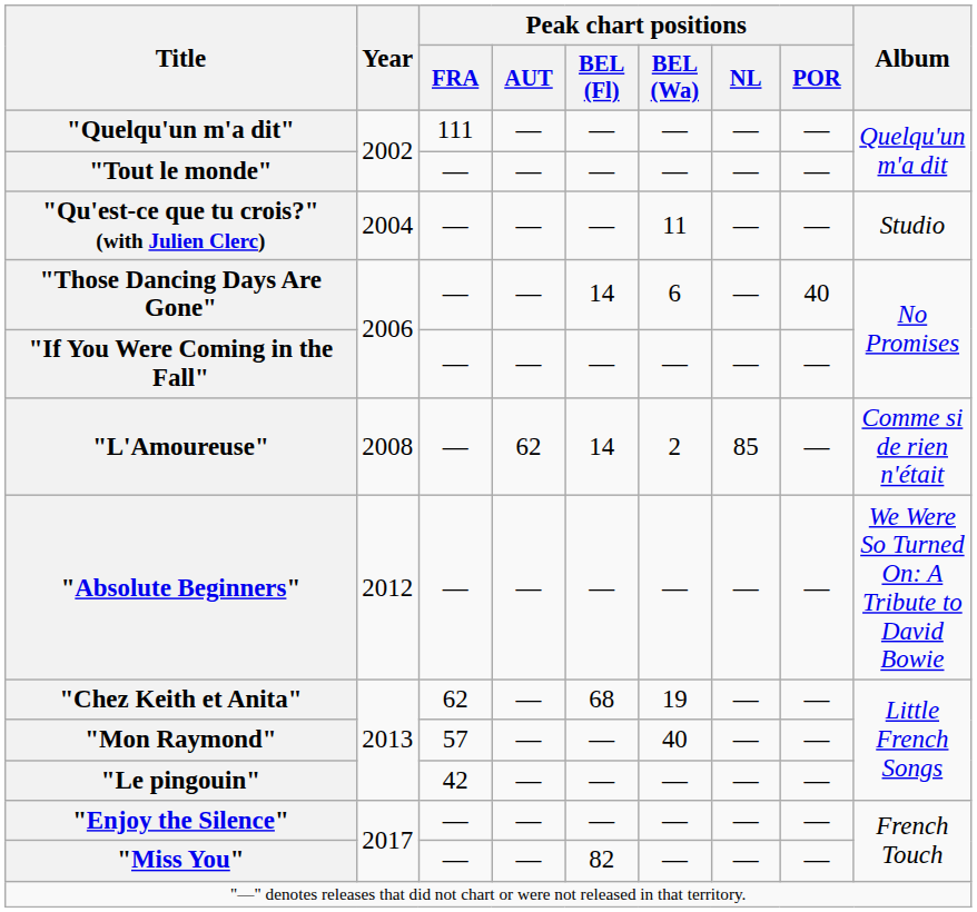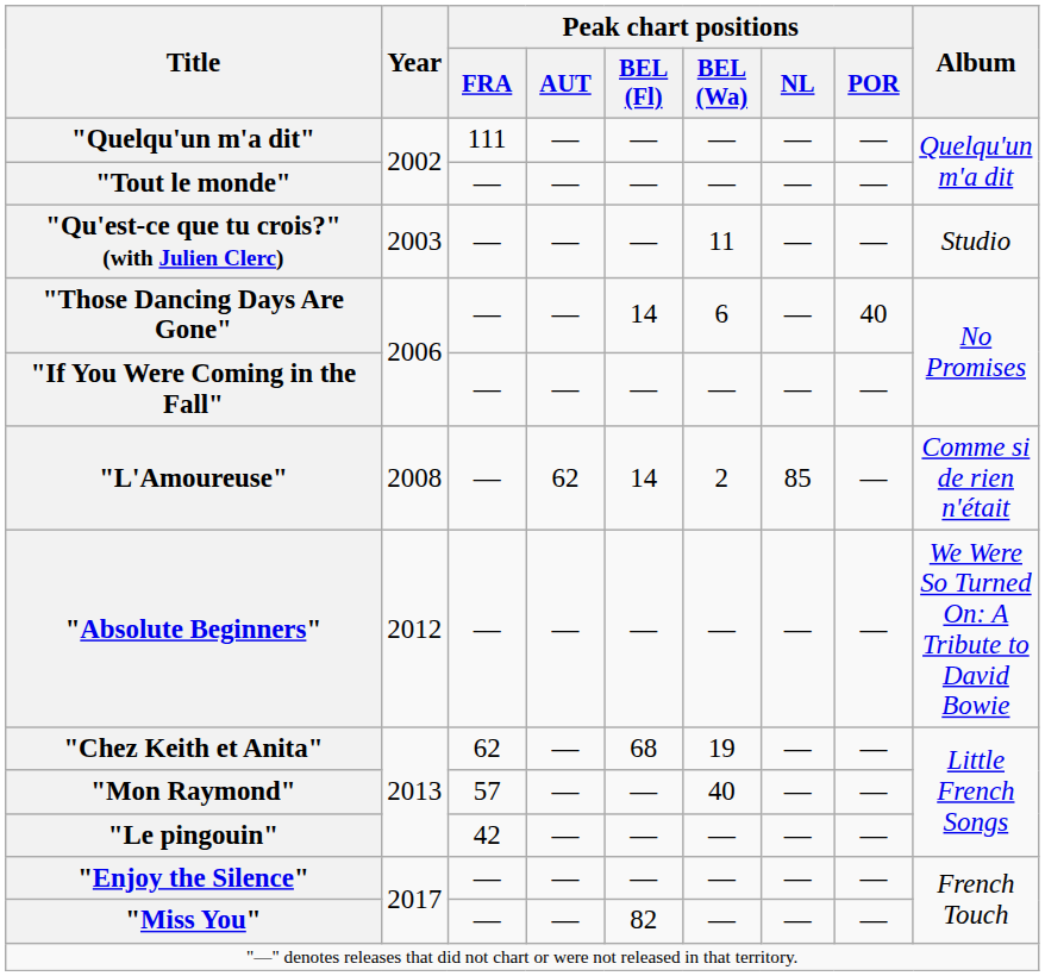 <table class="wikitable plainrowheaders" style="text-align:center;">
 <tr>
 <th scope="col" rowspan="2" style="width:16em;">Title</th>
 <th scope="col" rowspan="2">Year</th>
 <th scope="col" colspan="6">Peak chart positions</th>
 <th scope="col" rowspan="2">Album</th>
 </tr>
 <tr>
 <th scope="col" style="width:3em;font-size:90%;"><a href='#'>FRA</a><br></th>
 <th scope="col" style="width:3em;font-size:90%;"><a href='#'>AUT</a><br></th>
 <th scope="col" style="width:3em;font-size:90%;"><a href='#'>BEL <br>(Fl)</a><br></th>
 <th scope="col" style="width:3em;font-size:90%;"><a href='#'>BEL <br>(Wa)</a><br></th>
 <th scope="col" style="width:3em;font-size:90%;"><a href='#'>NL</a><br></th>
 <th scope="col" style="width:3em;font-size:90%;"><a href='#'>POR</a><br></th>
 </tr>
 <tr>
 <th scope="row">"Quelqu'un m'a dit"</th>
 <td rowspan="2">2002</td>
 <td>111</td>
 <td>—</td>
 <td>—</td>
 <td>—</td>
 <td>—</td>
 <td>—</td>
 <td rowspan="2"><em><a href='#'>Quelqu'un m'a dit</a></em></td>
 </tr>
 <tr>
 <th scope="row">"Tout le monde"</th>
 <td>—</td>
 <td>—</td>
 <td>—</td>
 <td>—</td>
 <td>—</td>
 <td>—</td>
 </tr>
 <tr>
 <th scope="row">"Qu'est-ce que tu crois?"<br><small>(with <a href='#'>Julien Clerc</a>)</small></th>
-<td>2004</td>
+<td>2003</td>
 <td>—</td>
 <td>—</td>
 <td>—</td>
 <td>11</td>
 <td>—</td>
 <td>—</td>
 <td><em>Studio</em></td>
 </tr>
 <tr>
 <th scope="row">"Those Dancing Days Are Gone"</th>
 <td rowspan="2">2006</td>
 <td>—</td>
 <td>—</td>
 <td>14</td>
 <td>6</td>
 <td>—</td>
 <td>40</td>
 <td rowspan="2"><em><a href='#'>No Promises</a></em></td>
 </tr>
 <tr>
 <th scope="row">"If You Were Coming in the Fall"</th>
 <td>—</td>
 <td>—</td>
 <td>—</td>
 <td>—</td>
 <td>—</td>
 <td>—</td>
 </tr>
 <tr>
 <th scope="row">"L'Amoureuse"</th>
 <td rowspan="1">2008</td>
 <td>—</td>
 <td>62</td>
 <td>14</td>
 <td>2</td>
 <td>85</td>
 <td>—</td>
 <td rowspan="1"><em><a href='#'>Comme si de rien n'était</a></em></td>
 </tr>
 <tr>
 <th scope="row">"<a href='#'>Absolute Beginners</a>"</th>
 <td>2012</td>
 <td>—</td>
 <td>—</td>
 <td>—</td>
 <td>—</td>
 <td>—</td>
 <td>—</td>
 <td><em><a href='#'>We Were So Turned On: A Tribute to David Bowie</a></em></td>
 </tr>
 <tr>
 <th scope="row">"Chez Keith et Anita"</th>
 <td rowspan="3">2013</td>
 <td>62</td>
 <td>—</td>
 <td>68</td>
 <td>19</td>
 <td>—</td>
 <td>—</td>
 <td rowspan="3"><em><a href='#'>Little French Songs</a></em></td>
 </tr>
 <tr>
 <th scope="row">"Mon Raymond"</th>
 <td>57</td>
 <td>—</td>
 <td>—</td>
 <td>40</td>
 <td>—</td>
 <td>—</td>
 </tr>
 <tr>
 <th scope="row">"Le pingouin"</th>
 <td>42</td>
 <td>—</td>
 <td>—</td>
 <td>—</td>
 <td>—</td>
 <td>—</td>
 </tr>
 <tr>
 <th scope="row">"<a href='#'>Enjoy the Silence</a>"</th>
 <td rowspan="2">2017</td>
 <td>—</td>
 <td>—</td>
 <td>—</td>
 <td>—</td>
 <td>—</td>
 <td>—</td>
 <td rowspan="2"><em>French Touch</em></td>
 </tr>
 <tr>
 <th scope="row">"<a href='#'>Miss You</a>"</th>
 <td>—</td>
 <td>—</td>
 <td>82</td>
 <td>—</td>
 <td>—</td>
 <td>—</td>
 </tr>
 <tr>
 <td align="center" colspan="14" style="font-size:8pt">"—" denotes releases that did not chart or were not released in that territory.</td>
 </tr>
 </table>
